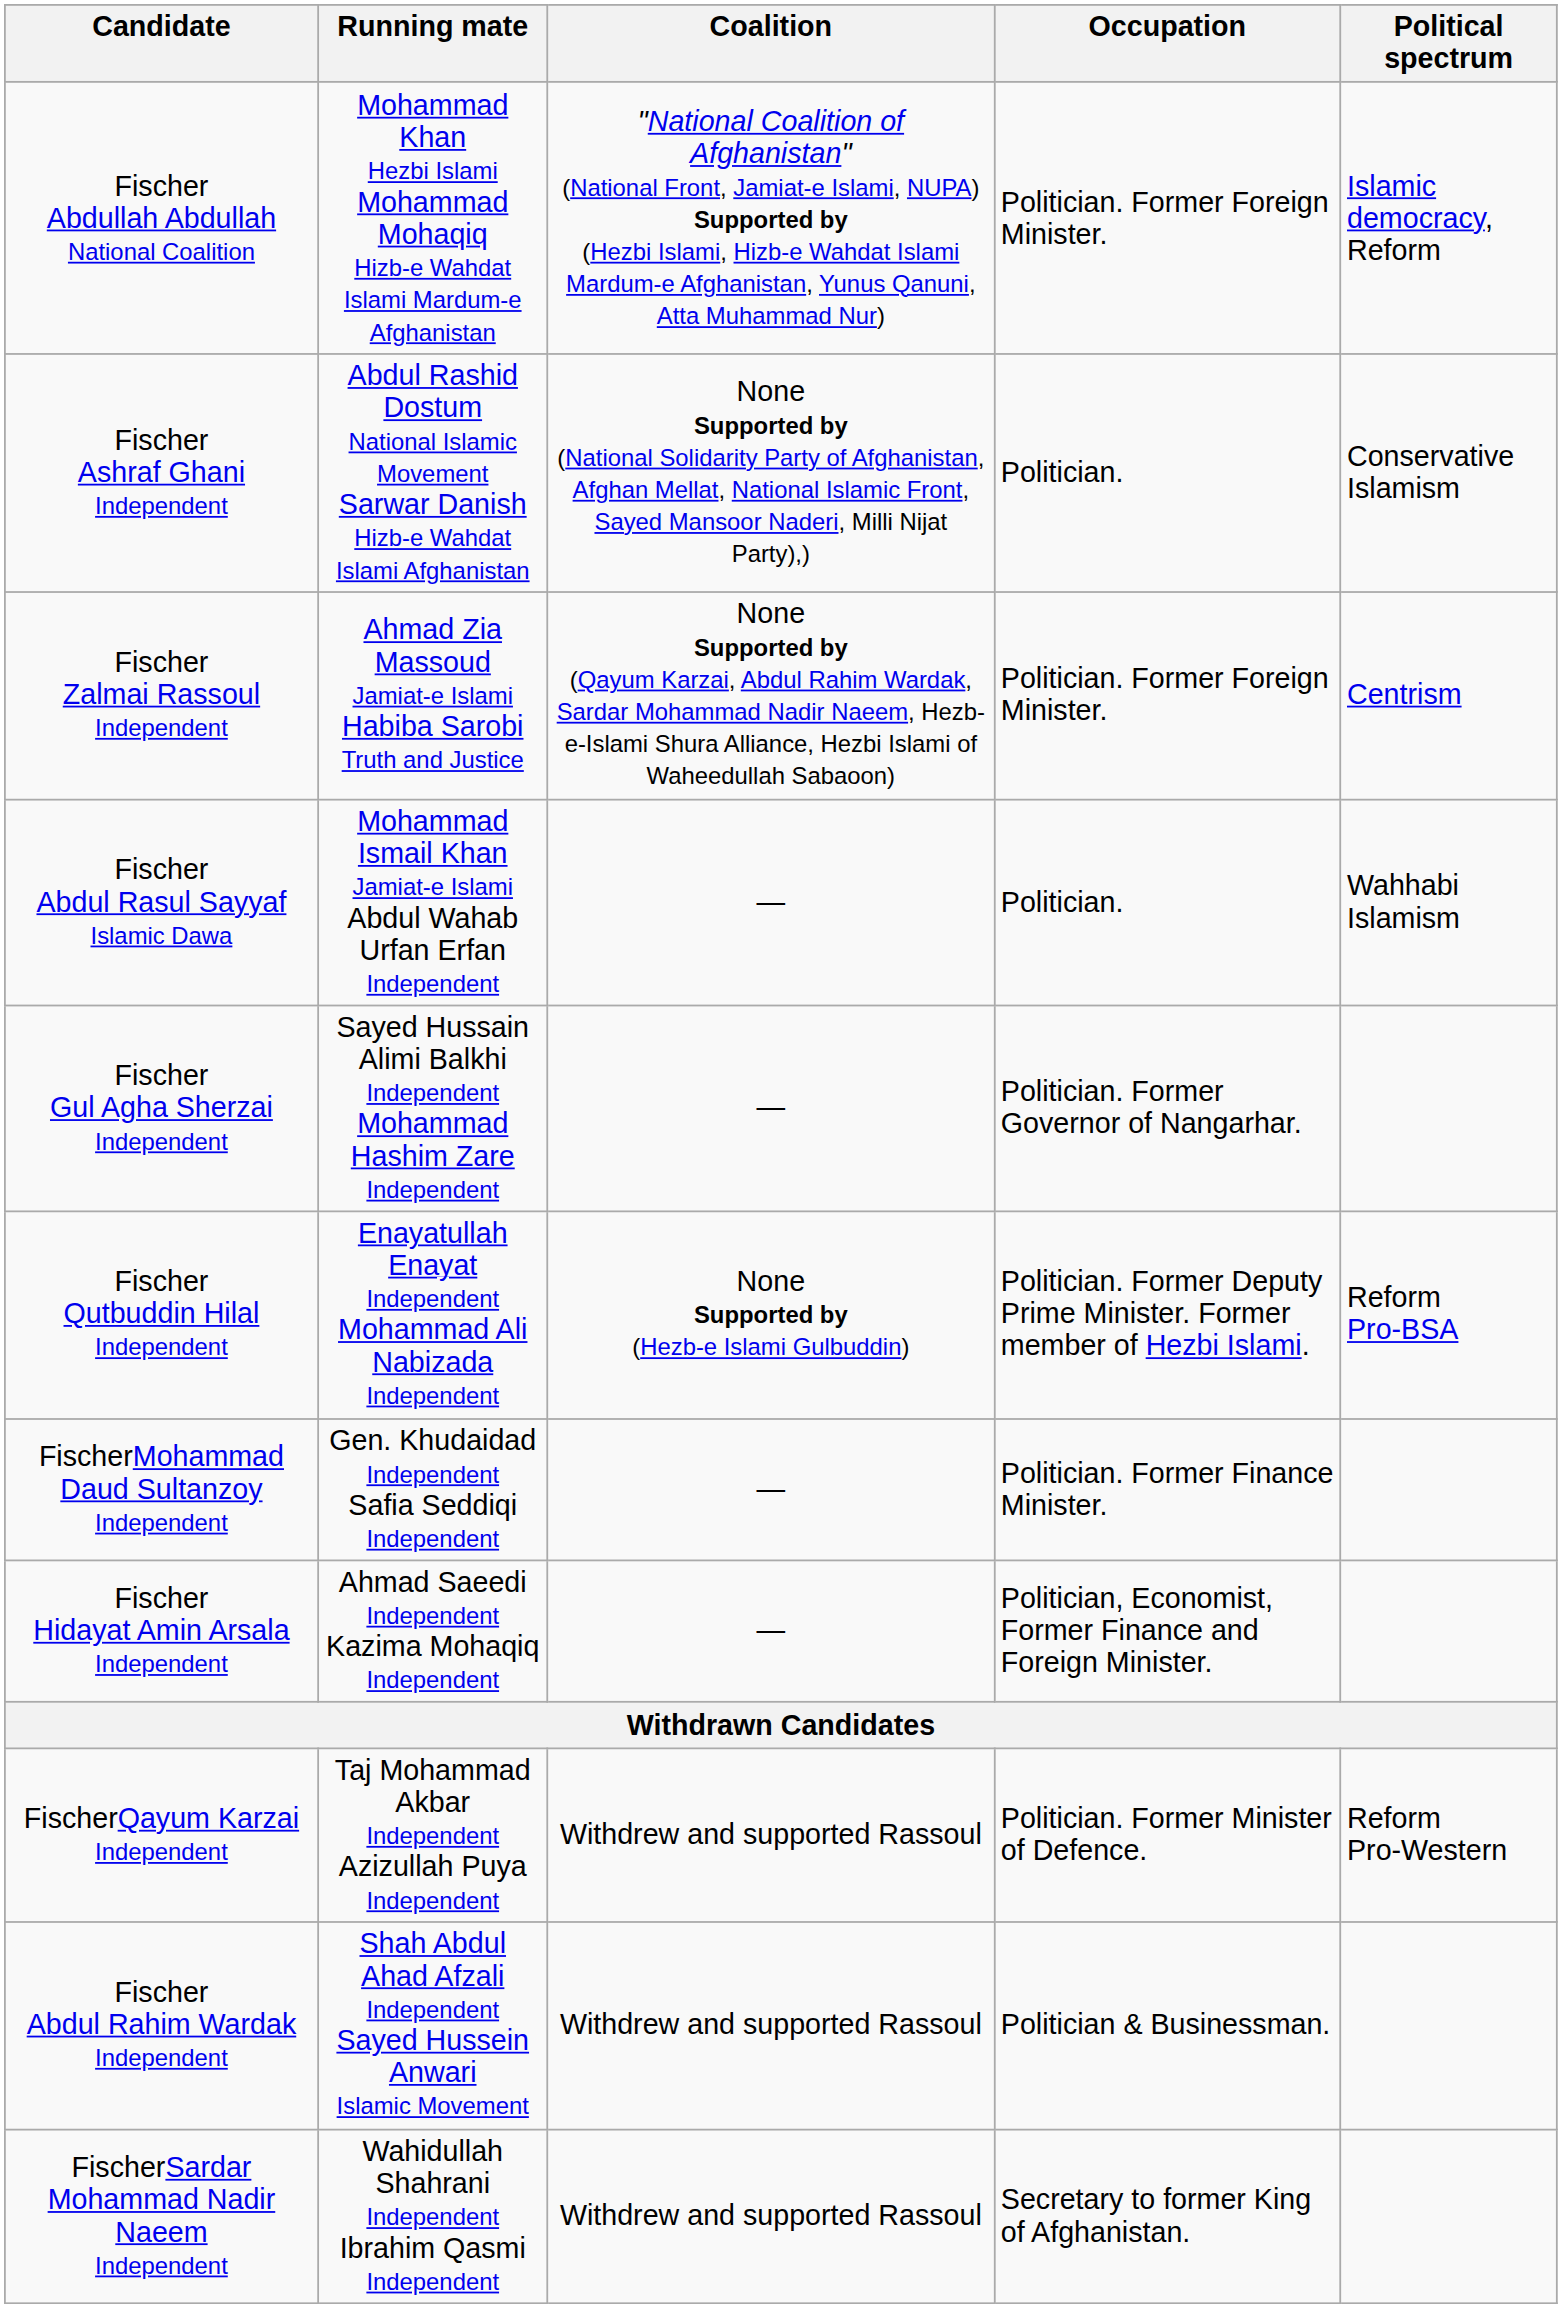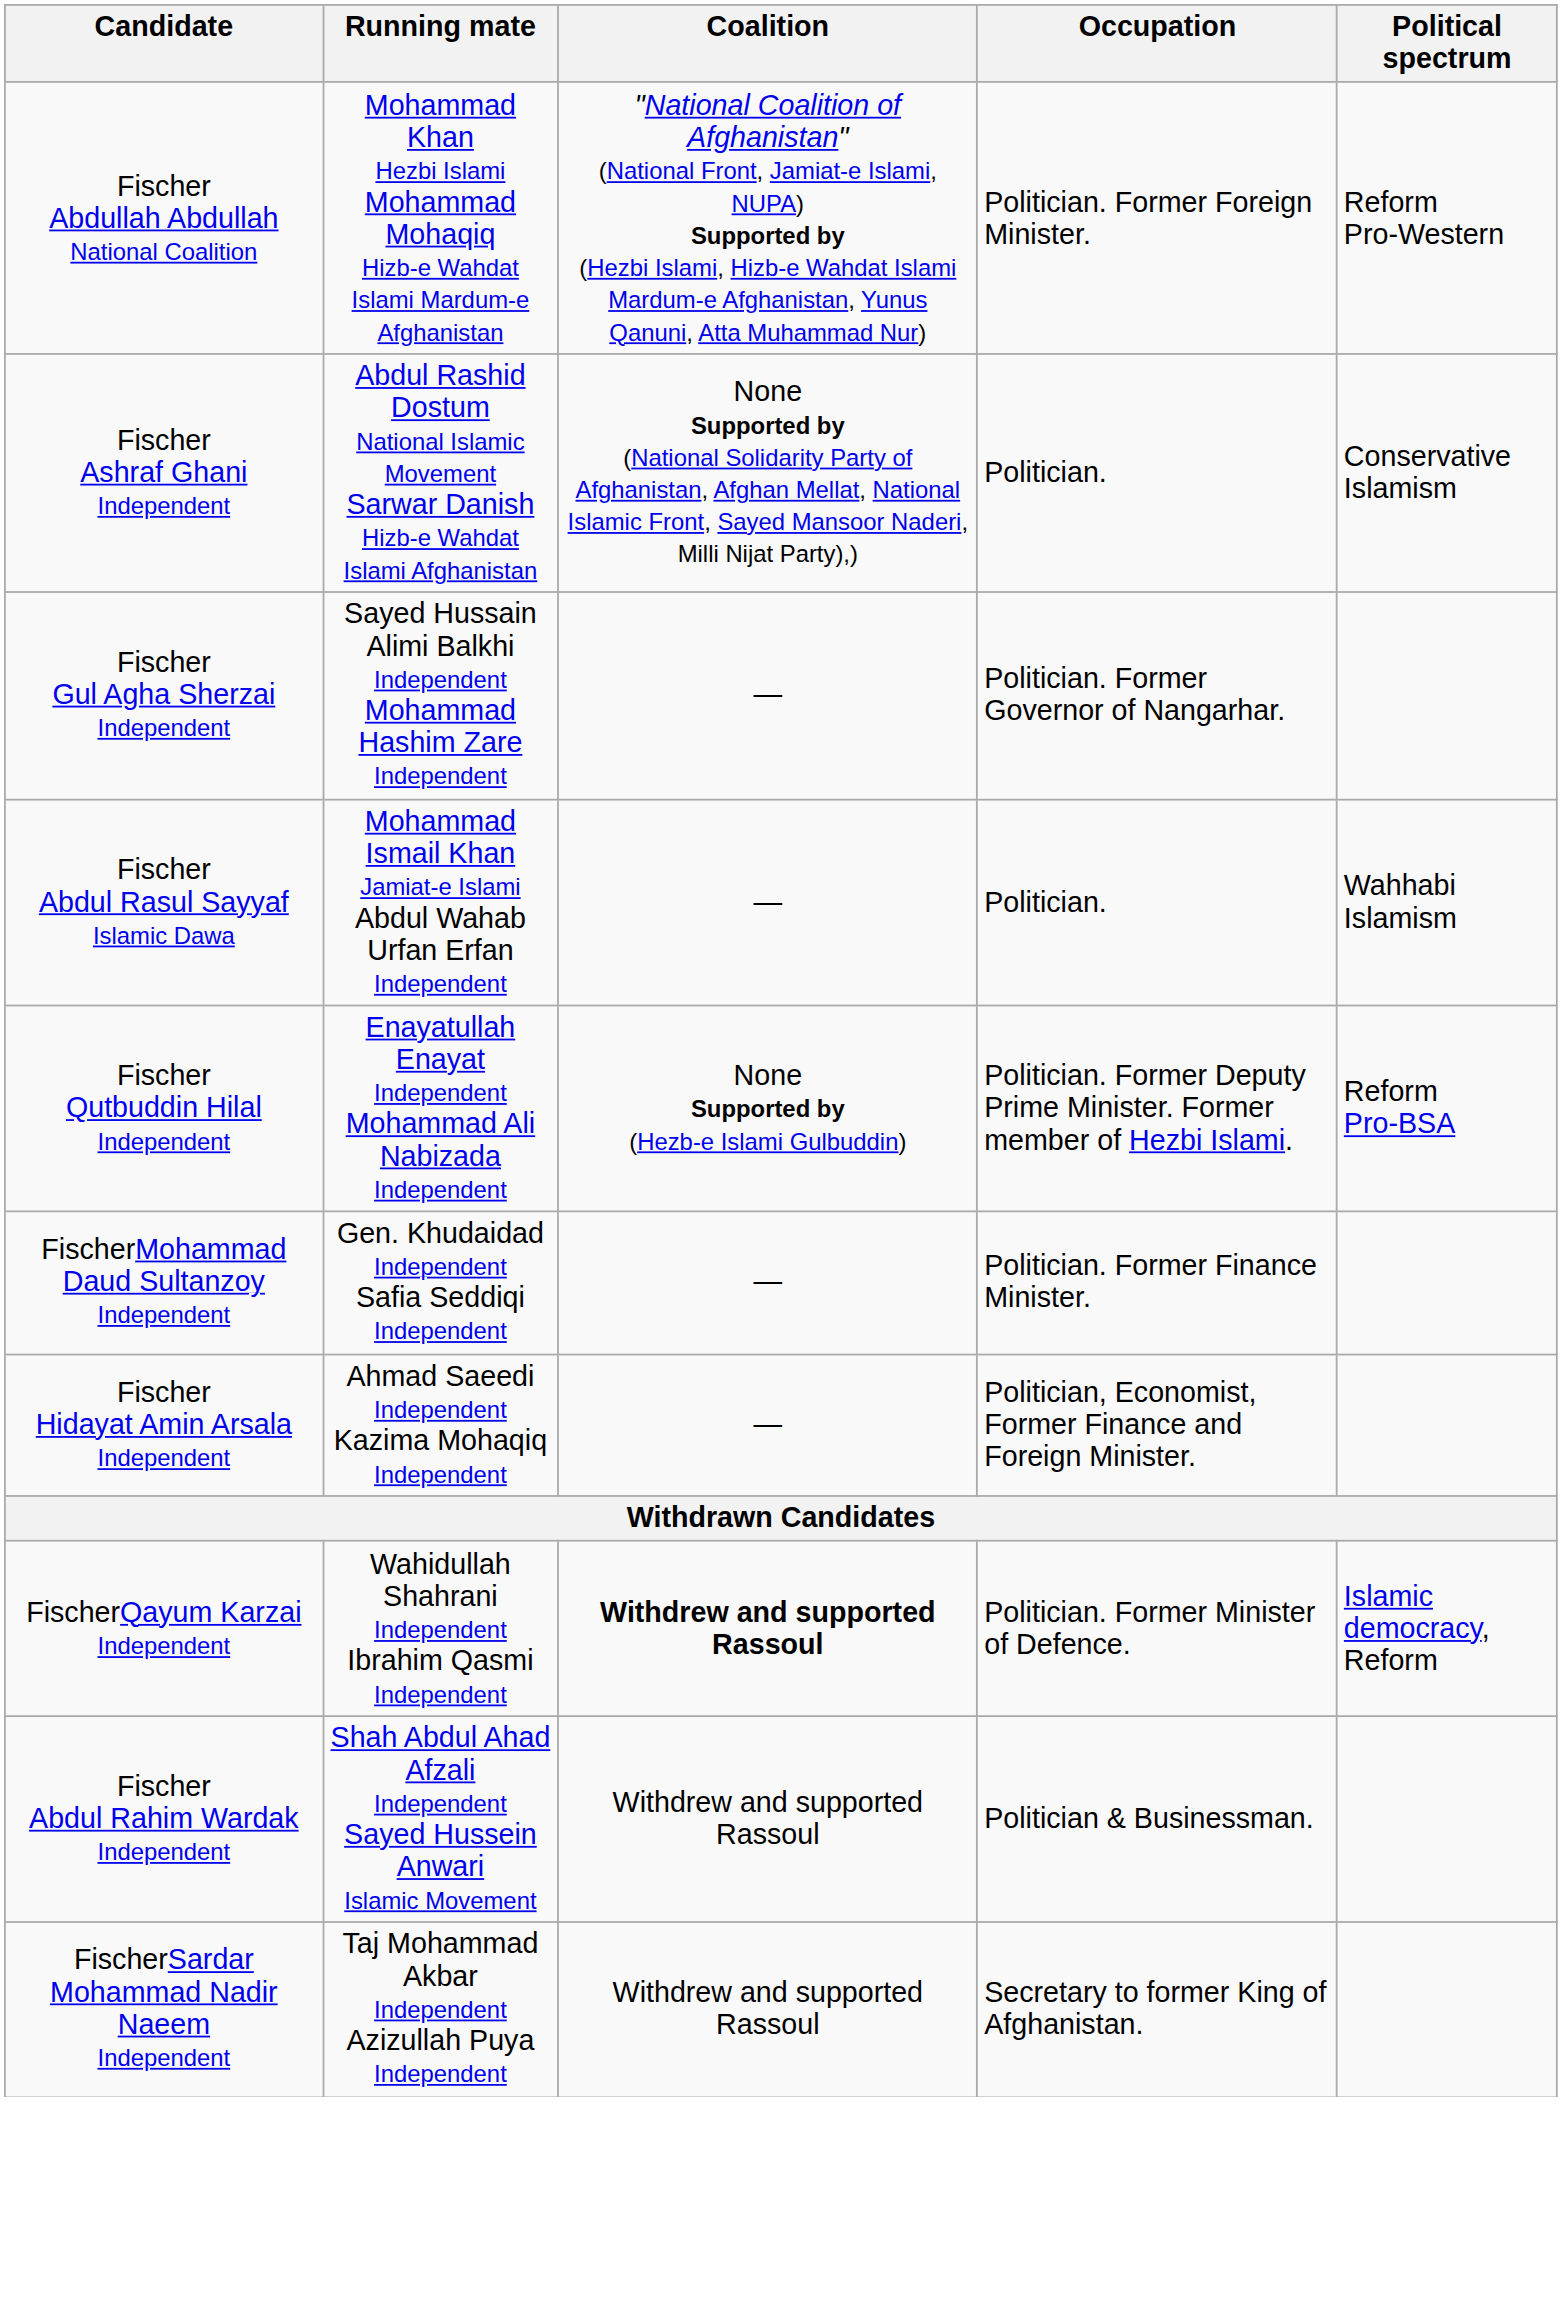 <table class="sortable wikitable" style="text-align:center;">
 <tr style="background:#ececec; vertical-align:top;">
 <th>Candidate</th>
 <th>Running mate</th>
 <th>Coalition</th>
 <th>Occupation</th>
 <th>Political spectrum</th>
 </tr>
 <tr>
 <td><span>Fischer</span><br><a href='#'>Abdullah Abdullah</a><br><small><a href='#'>National Coalition</a></small></td>
 <td><a href='#'>Mohammad Khan</a><br><small><a href='#'>Hezbi Islami</a></small> <br> <a href='#'>Mohammad Mohaqiq</a><br><small><a href='#'>Hizb-e Wahdat Islami Mardum-e Afghanistan</a></small></td>
 <td><em>"<a href='#'>National Coalition of Afghanistan</a>"</em><br><small>(<a href='#'>National Front</a>, <a href='#'>Jamiat-e Islami</a>, <a href='#'>NUPA</a>)</small><br><small><strong>Supported by</strong><br>(<a href='#'>Hezbi Islami</a>, <a href='#'>Hizb-e Wahdat Islami Mardum-e Afghanistan</a>, <a href='#'>Yunus Qanuni</a>, <a href='#'>Atta Muhammad Nur</a>)</small></td>
 <td style="text-align:left;">Politician. Former Foreign Minister.</td>
-<td style="text-align:left;"><a href='#'>Islamic democracy</a>, Reform</td>
+<td style="text-align:left;">Reform<br>Pro-Western</td>
 </tr>
 <tr>
 <td><span>Fischer</span><br><a href='#'>Ashraf Ghani</a><br><small><a href='#'>Independent</a></small></td>
 <td><a href='#'>Abdul Rashid Dostum</a><br><small><a href='#'>National Islamic Movement</a></small> <br> <a href='#'>Sarwar Danish</a><br><small><a href='#'>Hizb-e Wahdat Islami Afghanistan</a></small></td>
 <td>None<br><small><strong>Supported by</strong><br> (<a href='#'>National Solidarity Party of Afghanistan</a>, <a href='#'>Afghan Mellat</a>, <a href='#'>National Islamic Front</a>, <a href='#'>Sayed Mansoor Naderi</a>, Milli Nijat Party),)</small></td>
 <td style="text-align:left;">Politician.</td>
 <td style="text-align:left;">Conservative Islamism</td>
 </tr>
 <tr>
-<td><span>Fischer</span><br><a href='#'>Zalmai Rassoul</a><br><small><a href='#'>Independent</a></small></td>
-<td><a href='#'>Ahmad Zia Massoud</a><br><small><a href='#'>Jamiat-e Islami</a></small> <br> <a href='#'>Habiba Sarobi</a><br><small><a href='#'>Truth and Justice</a></small></td>
-<td>None<br><small><strong>Supported by</strong><br>(<a href='#'>Qayum Karzai</a>, <a href='#'>Abdul Rahim Wardak</a>, <a href='#'>Sardar Mohammad Nadir Naeem</a>, Hezb-e-Islami Shura Alliance, Hezbi Islami of Waheedullah Sabaoon)</small></td>
-<td style="text-align:left;">Politician. Former Foreign Minister.</td>
-<td style="text-align:left;"><a href='#'>Centrism</a></td>
+<td><span>Fischer</span><br><a href='#'>Gul Agha Sherzai</a><br><small><a href='#'>Independent</a></small></td>
+<td>Sayed Hussain Alimi Balkhi<br><small><a href='#'>Independent</a></small> <br> <a href='#'>Mohammad Hashim Zare</a><br><small><a href='#'>Independent</a></small></td>
+<td>—</td>
+<td style="text-align:left;">Politician. Former Governor of Nangarhar.</td>
+<td style="text-align:left;"></td>
 </tr>
 <tr>
 <td><span>Fischer</span><br><a href='#'>Abdul Rasul Sayyaf</a><br><small><a href='#'>Islamic Dawa</a></small></td>
 <td><a href='#'>Mohammad Ismail Khan</a><br><small><a href='#'>Jamiat-e Islami</a></small> <br> Abdul Wahab Urfan Erfan<br><small><a href='#'>Independent</a></small></td>
 <td>—</td>
 <td style="text-align:left;">Politician.</td>
 <td style="text-align:left;">Wahhabi Islamism</td>
-</tr>
-<tr>
-<td><span>Fischer</span><br><a href='#'>Gul Agha Sherzai</a><br><small><a href='#'>Independent</a></small></td>
-<td>Sayed Hussain Alimi Balkhi<br><small><a href='#'>Independent</a></small> <br> <a href='#'>Mohammad Hashim Zare</a><br><small><a href='#'>Independent</a></small></td>
-<td>—</td>
-<td style="text-align:left;">Politician. Former Governor of Nangarhar.</td>
-<td style="text-align:left;"></td>
 </tr>
 <tr>
 <td><span>Fischer</span><br><a href='#'>Qutbuddin Hilal</a><br><small><a href='#'>Independent</a></small></td>
 <td><a href='#'>Enayatullah Enayat</a><br><small><a href='#'>Independent</a></small> <br> <a href='#'>Mohammad Ali Nabizada</a><br><small><a href='#'>Independent</a></small></td>
 <td>None<br><small><strong>Supported by</strong><br>(<a href='#'>Hezb-e Islami Gulbuddin</a>)</small></td>
 <td style="text-align:left;">Politician. Former Deputy Prime Minister. Former member of <a href='#'>Hezbi Islami</a>.</td>
 <td style="text-align:left;">Reform<br><a href='#'>Pro-BSA</a></td>
 </tr>
 <tr>
 <td><span>Fischer</span><a href='#'>Mohammad Daud Sultanzoy</a><br><small><a href='#'>Independent</a></small></td>
 <td>Gen. Khudaidad<br><small><a href='#'>Independent</a></small> <br> Safia Seddiqi<br><small><a href='#'>Independent</a></small></td>
 <td>—</td>
 <td style="text-align:left;">Politician. Former Finance Minister.</td>
 <td style="text-align:left;"></td>
 </tr>
 <tr>
 <td><span>Fischer</span><br><a href='#'>Hidayat Amin Arsala</a><br><small><a href='#'>Independent</a></small></td>
 <td>Ahmad Saeedi<br><small><a href='#'>Independent</a></small> <br> Kazima Mohaqiq<br><small><a href='#'>Independent</a></small></td>
 <td>—</td>
 <td style="text-align:left;">Politician, Economist, Former Finance and Foreign Minister.</td>
 <td style="text-align:left;"></td>
 </tr>
 <tr>
 <th colspan=5>Withdrawn Candidates</th>
 </tr>
 <tr>
 <td><span>Fischer</span><a href='#'>Qayum Karzai</a><br><small><a href='#'>Independent</a></small></td>
-<td>Taj Mohammad Akbar<br><small><a href='#'>Independent</a></small> <br> Azizullah Puya<br><small><a href='#'>Independent</a></small></td>
-<td>Withdrew and supported Rassoul</td>
+<td>Wahidullah Shahrani<br><small><a href='#'>Independent</a></small> <br> Ibrahim Qasmi<br><small><a href='#'>Independent</a></small></td>
+<td><strong>Withdrew and supported Rassoul</strong></td>
 <td style="text-align:left;">Politician. Former Minister of Defence.</td>
-<td style="text-align:left;">Reform<br>Pro-Western</td>
+<td style="text-align:left;"><a href='#'>Islamic democracy</a>, Reform</td>
 </tr>
 <tr>
 <td><span>Fischer</span><br><a href='#'>Abdul Rahim Wardak</a><br><small><a href='#'>Independent</a></small></td>
 <td><a href='#'>Shah Abdul Ahad Afzali</a><br><small><a href='#'>Independent</a></small> <br> <a href='#'>Sayed Hussein Anwari</a><br><small><a href='#'>Islamic Movement</a></small></td>
 <td>Withdrew and supported Rassoul</td>
 <td style="text-align:left;">Politician & Businessman.</td>
 <td style="text-align:left;"></td>
 </tr>
 <tr>
 <td><span>Fischer</span><a href='#'>Sardar Mohammad Nadir Naeem</a><br><small><a href='#'>Independent</a></small></td>
-<td>Wahidullah Shahrani<br><small><a href='#'>Independent</a></small> <br> Ibrahim Qasmi<br><small><a href='#'>Independent</a></small></td>
+<td>Taj Mohammad Akbar<br><small><a href='#'>Independent</a></small> <br> Azizullah Puya<br><small><a href='#'>Independent</a></small></td>
 <td>Withdrew and supported Rassoul</td>
 <td style="text-align:left;">Secretary to former King of Afghanistan.</td>
 <td style="text-align:left;"></td>
 </tr>
 </table>
